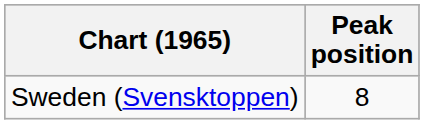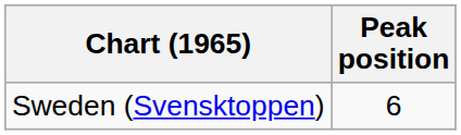 <table class="wikitable">
 <tr>
 <th>Chart (1965)</th>
 <th>Peak<br>position</th>
 </tr>
 <tr>
 <td>Sweden (<a href='#'>Svensktoppen</a>)</td>
-<td align="center">8</td>
+<td align="center">6</td>
 </tr>
 </table>
